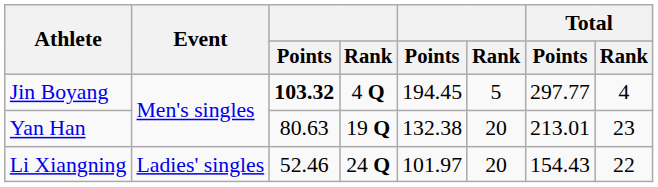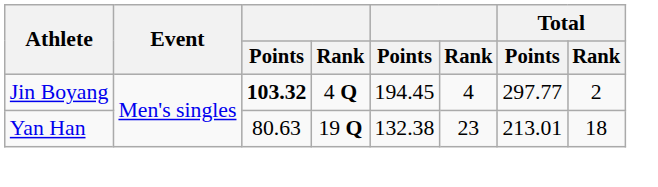 <table class="wikitable" style="font-size:90%">
 <tr>
 <th rowspan="2">Athlete</th>
 <th rowspan="2">Event</th>
 <th colspan="2"></th>
 <th colspan="2"></th>
 <th colspan="2">Total</th>
 </tr>
 <tr style="font-size:95%">
 <th>Points</th>
 <th>Rank</th>
 <th>Points</th>
 <th>Rank</th>
 <th>Points</th>
 <th>Rank</th>
 </tr>
 <tr align=center>
 <td align=left><a href='#'>Jin Boyang</a></td>
 <td align=left rowspan="2"><a href='#'>Men's singles</a></td>
 <td><strong>103.32</strong></td>
 <td>4 <strong>Q</strong></td>
 <td>194.45</td>
-<td>5</td>
+<td>4</td>
 <td>297.77</td>
-<td>4</td>
+<td>2</td>
 </tr>
 <tr align=center>
 <td align=left><a href='#'>Yan Han</a></td>
 <td>80.63</td>
 <td>19 <strong>Q</strong></td>
 <td>132.38</td>
-<td>20</td>
+<td>23</td>
 <td>213.01</td>
-<td>23</td>
-</tr>
-<tr align=center>
-<td align=left><a href='#'>Li Xiangning</a></td>
-<td align=left><a href='#'>Ladies' singles</a></td>
-<td>52.46</td>
-<td>24 <strong>Q</strong></td>
-<td>101.97</td>
-<td>20</td>
-<td>154.43</td>
-<td>22</td>
+<td>18</td>
 </tr>
 </table>
